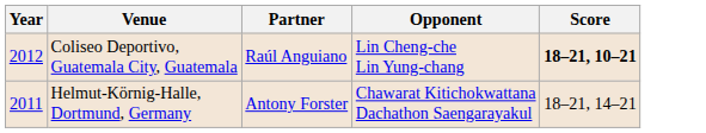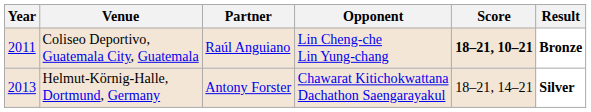 <table class="sortable wikitable" style="font-size: 90%;">
 <tr>
 <th>Year</th>
 <th>Venue</th>
 <th>Partner</th>
 <th>Opponent</th>
 <th>Score</th>
+<th>Result</th>
 </tr>
 <tr style="background:#F3E6D7">
-<td align="center"><a href='#'>2012</a></td>
+<td align="center"><a href='#'>2011</a></td>
 <td align="left">Coliseo Deportivo,<br><a href='#'>Guatemala City</a>, <a href='#'>Guatemala</a></td>
 <td align="left"> <a href='#'>Raúl Anguiano</a></td>
 <td align="left"> <a href='#'>Lin Cheng-che</a> <br>  <a href='#'>Lin Yung-chang</a></td>
 <td align="left"><strong>18–21, 10–21</strong></td>
+<td style="text-align:left; background:white"> <strong>Bronze</strong></td>
 </tr>
 <tr style="background:#F3E6D7">
-<td align="center"><a href='#'>2011</a></td>
+<td align="center"><a href='#'>2013</a></td>
 <td align="left">Helmut-Körnig-Halle,<br><a href='#'>Dortmund</a>, <a href='#'>Germany</a></td>
 <td align="left"> <a href='#'>Antony Forster</a></td>
 <td align="left"> <a href='#'>Chawarat Kitichokwattana</a> <br>  <a href='#'>Dachathon Saengarayakul</a></td>
 <td align="left">18–21, 14–21</td>
+<td style="text-align:left; background:white"> <strong>Silver</strong></td>
 </tr>
 </table>
